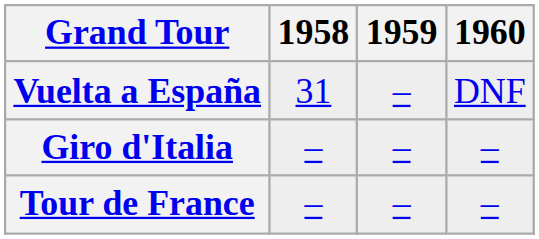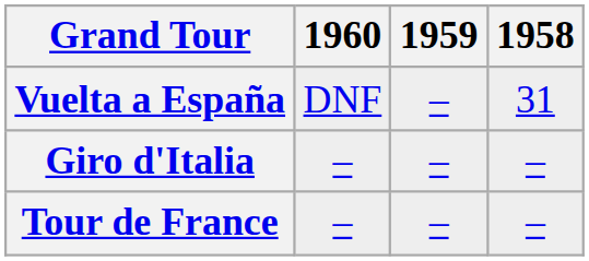 <table class="wikitable plainrowheaders">
 <tr>
 <th scope="col"><a href='#'>Grand Tour</a></th>
+<th scope="col">1960</th>
+<th scope="col">1959</th>
 <th scope="col">1958</th>
-<th scope="col">1959</th>
-<th scope="col">1960</th>
 </tr>
 <tr style="text-align:center;">
 <th scope="row"> <a href='#'>Vuelta a España</a></th>
+<td style="background:#eee;"><a href='#'>DNF</a></td>
+<td style="background:#eee;"><a href='#'>–</a></td>
 <td style="background:#eee;"><a href='#'>31</a></td>
-<td style="background:#eee;"><a href='#'>–</a></td>
-<td style="background:#eee;"><a href='#'>DNF</a></td>
 </tr>
 <tr style="text-align:center;">
 <th scope="row"> <a href='#'>Giro d'Italia</a></th>
 <td style="background:#eee;"><a href='#'>–</a></td>
 <td style="background:#eee;"><a href='#'>–</a></td>
 <td style="background:#eee;"><a href='#'>–</a></td>
 </tr>
 <tr style="text-align:center;">
 <th scope="row"> <a href='#'>Tour de France</a></th>
 <td style="background:#eee;"><a href='#'>–</a></td>
 <td style="background:#eee;"><a href='#'>–</a></td>
 <td style="background:#eee;"><a href='#'>–</a></td>
 </tr>
 </table>
